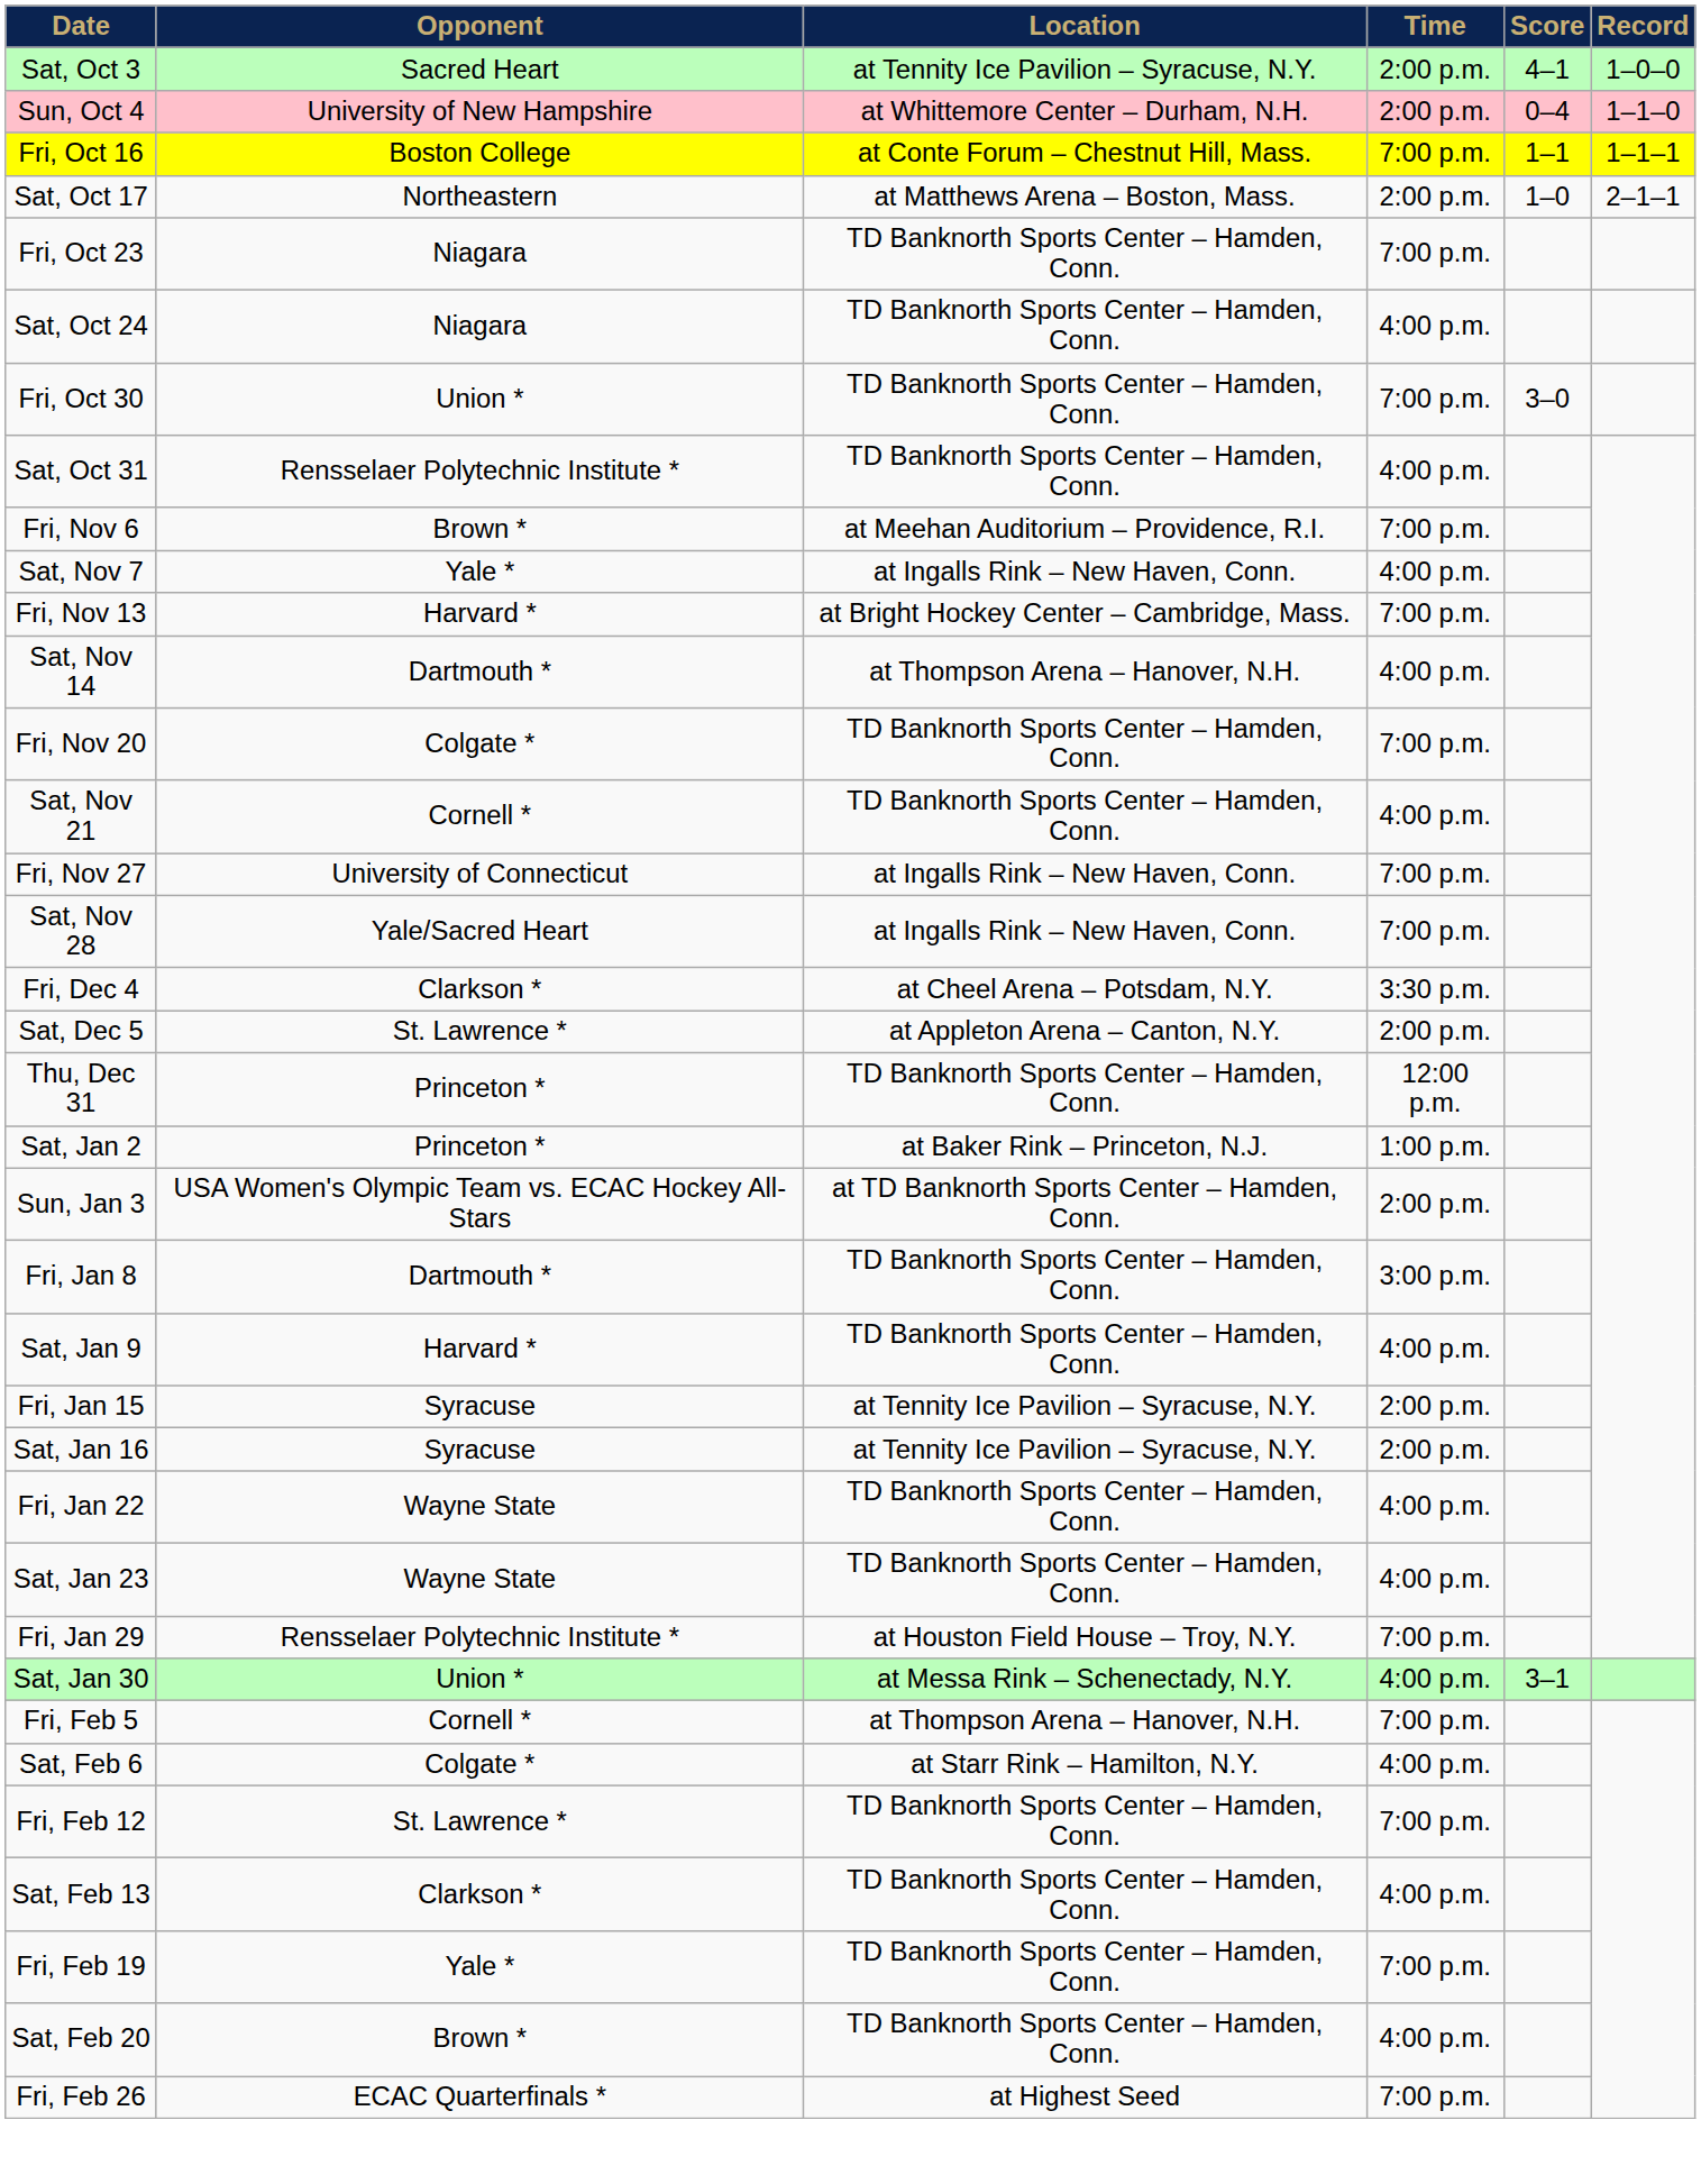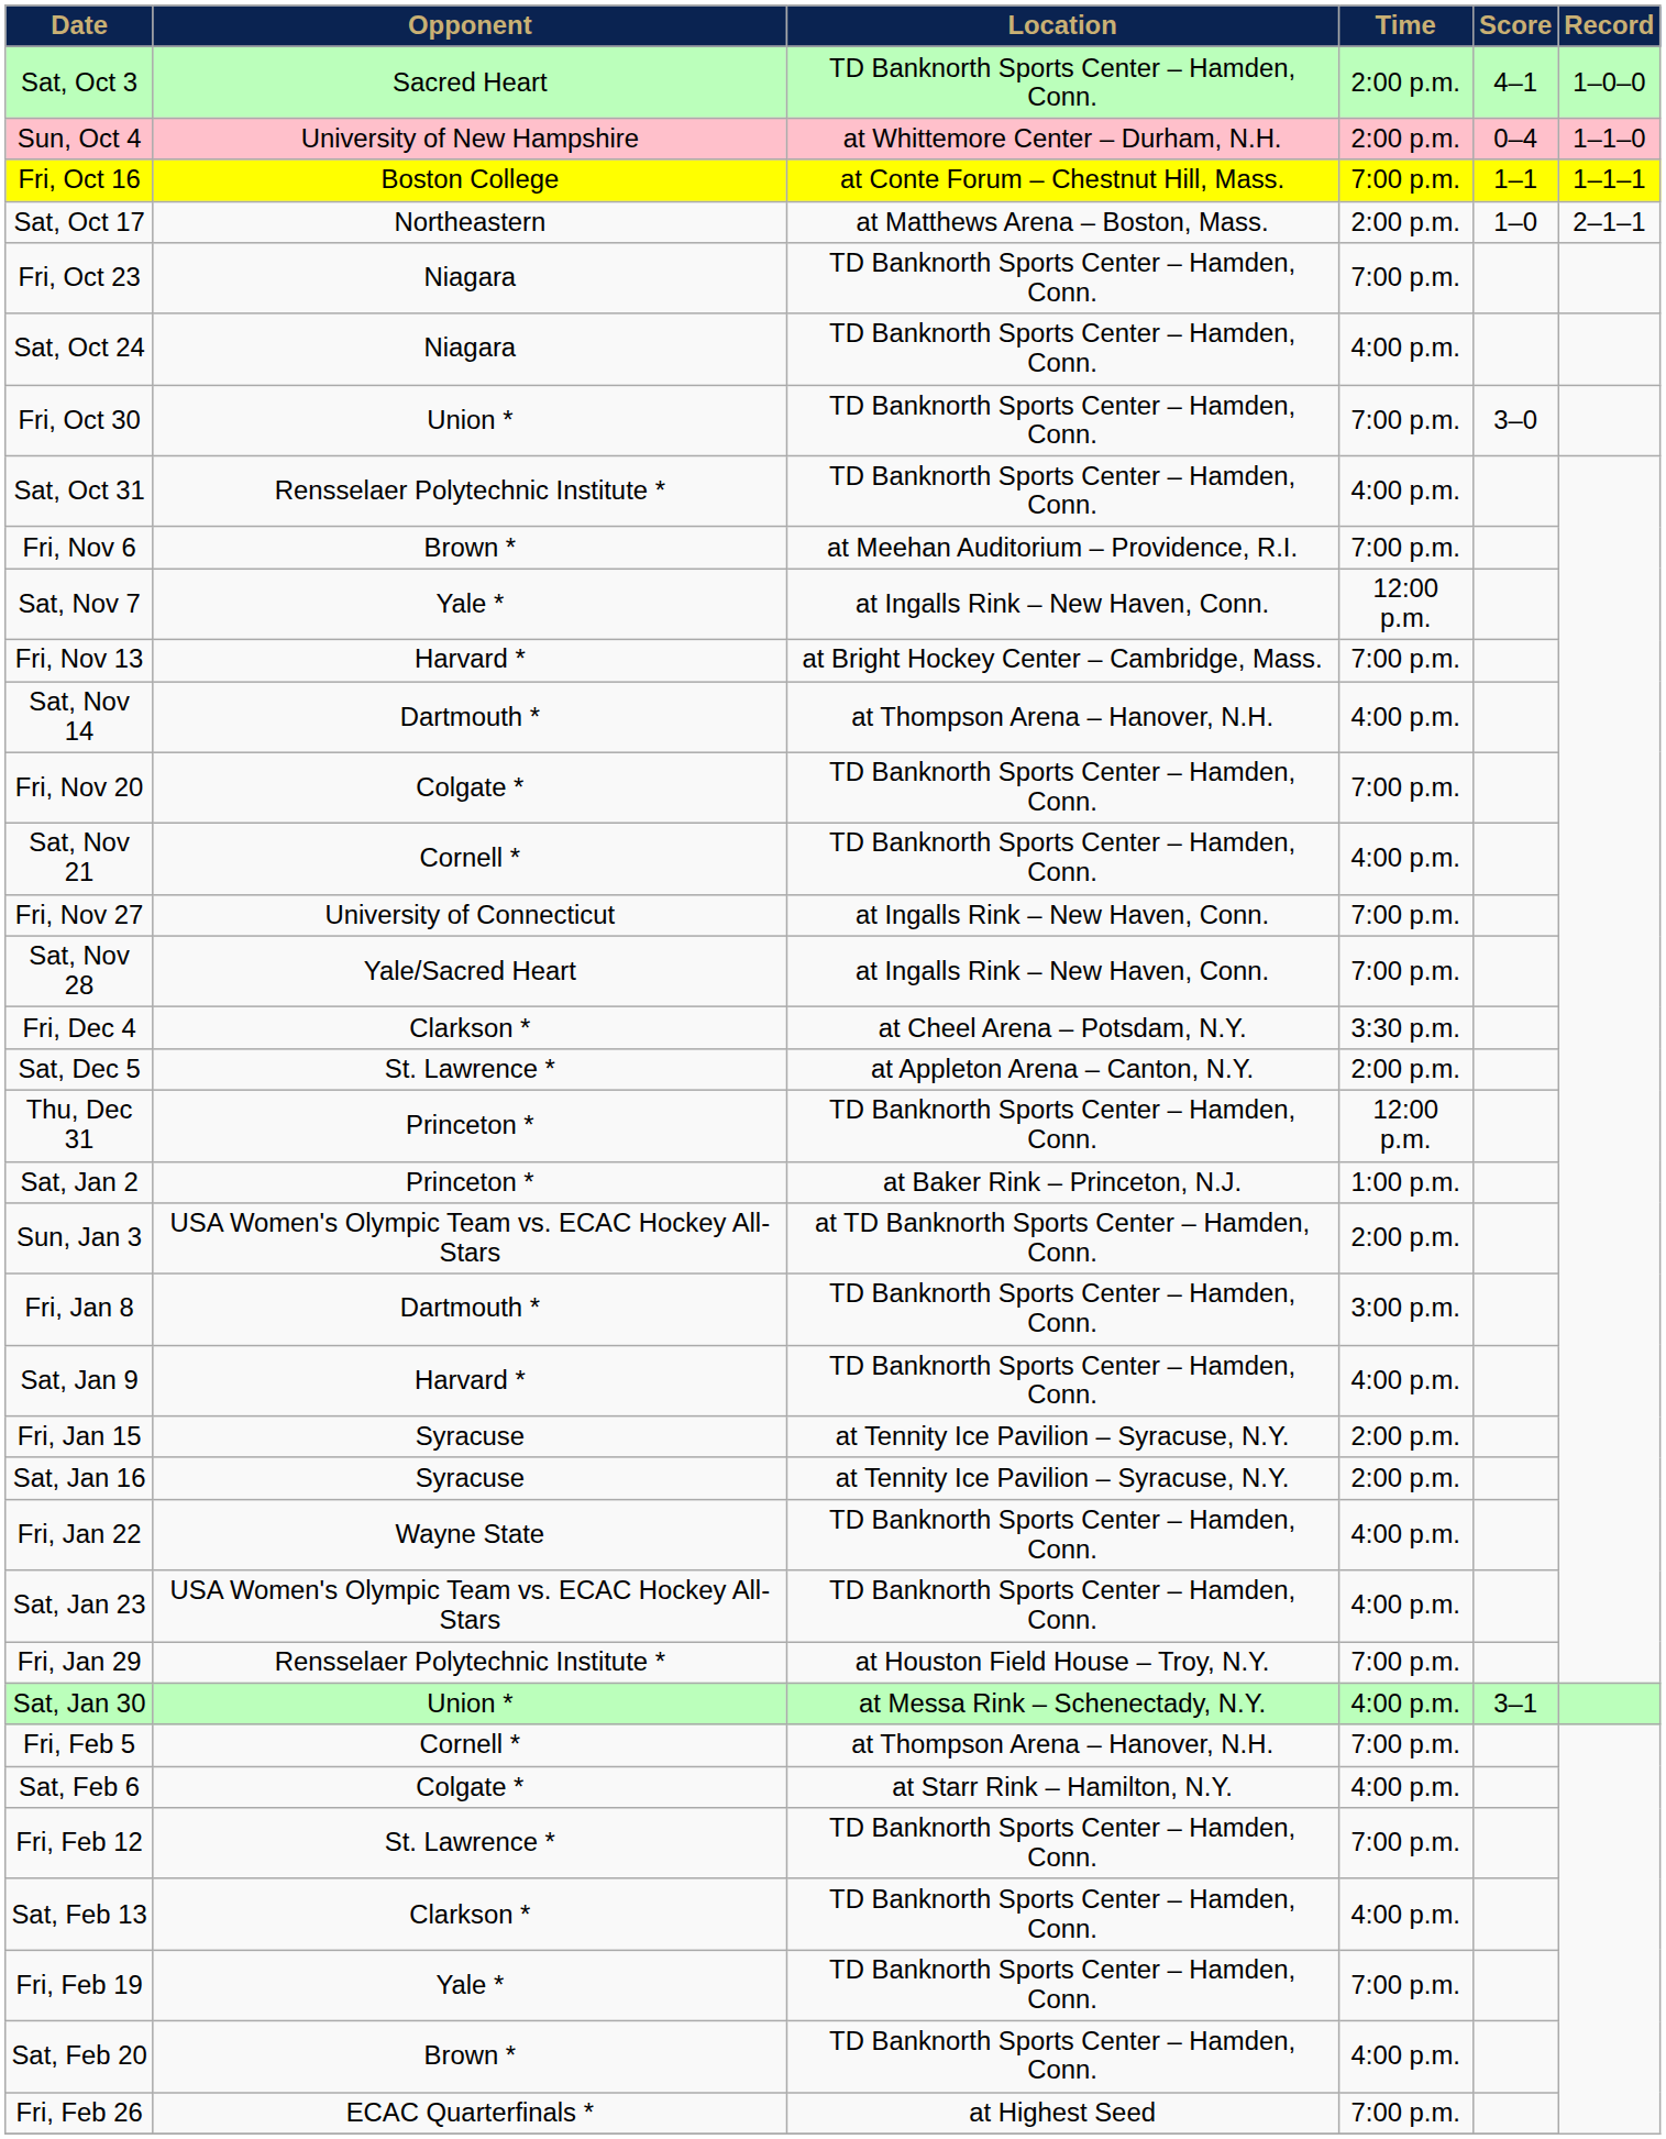 <table class="wikitable" width="80%">
 <tr align="center"  style="background:#0a2351;color:#c9b074;">
 <td><strong>Date</strong></td>
 <td><strong>Opponent</strong></td>
 <td><strong>Location</strong></td>
 <td><strong>Time</strong></td>
 <td><strong>Score</strong></td>
 <td><strong>Record</strong></td>
 </tr>
 <tr align="center" bgcolor="bbffbb">
 <td>Sat, Oct 3</td>
 <td>Sacred Heart</td>
-<td>at Tennity Ice Pavilion – Syracuse, N.Y.</td>
+<td>TD Banknorth Sports Center – Hamden, Conn.</td>
 <td>2:00  p.m.</td>
 <td>4–1</td>
 <td>1–0–0</td>
 </tr>
 <tr align="center" bgcolor="pink">
 <td>Sun, Oct 4</td>
 <td>University of New Hampshire</td>
 <td>at Whittemore Center – Durham, N.H.</td>
 <td>2:00 p.m.</td>
 <td>0–4</td>
 <td>1–1–0</td>
 </tr>
 <tr align="center" bgcolor="yellow">
 <td>Fri, Oct 16</td>
 <td>Boston College</td>
 <td>at Conte Forum – Chestnut Hill, Mass.</td>
 <td>7:00 p.m.</td>
 <td>1–1</td>
 <td>1–1–1</td>
 </tr>
 <tr align="center" bgcolor="">
 <td>Sat, Oct 17</td>
 <td>Northeastern</td>
 <td>at Matthews Arena – Boston, Mass.</td>
 <td>2:00 p.m.</td>
 <td>1–0</td>
 <td>2–1–1</td>
 </tr>
 <tr align="center" bgcolor="">
 <td>Fri, Oct 23</td>
 <td>Niagara</td>
 <td>TD Banknorth Sports Center – Hamden, Conn.</td>
 <td>7:00 p.m.</td>
 <td></td>
 <td></td>
 </tr>
 <tr align="center" bgcolor="">
 <td>Sat, Oct 24</td>
 <td>Niagara</td>
 <td>TD Banknorth Sports Center – Hamden, Conn.</td>
 <td>4:00 p.m.</td>
 <td></td>
 </tr>
 <tr align="center" bgcolor="">
 <td>Fri, Oct 30</td>
 <td>Union *</td>
 <td>TD Banknorth Sports Center – Hamden, Conn.</td>
 <td>7:00 p.m.</td>
 <td>3–0</td>
 <td></td>
 </tr>
 <tr align="center" bgcolor="">
 <td>Sat, Oct 31</td>
 <td>Rensselaer Polytechnic Institute *</td>
 <td>TD Banknorth Sports Center – Hamden, Conn.</td>
 <td>4:00 p.m.</td>
 <td></td>
 </tr>
 <tr align="center" bgcolor="">
 <td>Fri, Nov 6</td>
 <td>Brown *</td>
 <td>at Meehan Auditorium – Providence, R.I.</td>
 <td>7:00 p.m.</td>
 <td></td>
 </tr>
 <tr align="center" bgcolor="">
 <td>Sat, Nov 7</td>
 <td>Yale *</td>
 <td>at Ingalls Rink – New Haven, Conn.</td>
-<td>4:00 p.m.</td>
+<td>12:00 p.m.</td>
 <td></td>
 </tr>
 <tr align="center" bgcolor="">
 <td>Fri, Nov 13</td>
 <td>Harvard *</td>
 <td>at Bright Hockey Center – Cambridge, Mass.</td>
 <td>7:00 p.m.</td>
 <td></td>
 </tr>
 <tr align="center" bgcolor="">
 <td>Sat, Nov 14</td>
 <td>Dartmouth *</td>
 <td>at Thompson Arena – Hanover, N.H.</td>
 <td>4:00 p.m.</td>
 <td></td>
 </tr>
 <tr align="center" bgcolor="">
 <td>Fri, Nov 20</td>
 <td>Colgate *</td>
 <td>TD Banknorth Sports Center – Hamden, Conn.</td>
 <td>7:00 p.m.</td>
 <td></td>
 </tr>
 <tr align="center" bgcolor="">
 <td>Sat, Nov 21</td>
 <td>Cornell *</td>
 <td>TD Banknorth Sports Center – Hamden, Conn.</td>
 <td>4:00 p.m.</td>
 <td></td>
 </tr>
 <tr align="center" bgcolor="">
 <td>Fri, Nov 27</td>
 <td>University of Connecticut</td>
 <td>at Ingalls Rink – New Haven, Conn.</td>
 <td>7:00 p.m.</td>
 <td></td>
 </tr>
 <tr align="center" bgcolor="">
 <td>Sat, Nov 28</td>
 <td>Yale/Sacred Heart</td>
 <td>at Ingalls Rink – New Haven, Conn.</td>
 <td>7:00 p.m.</td>
 <td></td>
 </tr>
 <tr align="center" bgcolor="">
 <td>Fri, Dec 4</td>
 <td>Clarkson *</td>
 <td>at Cheel Arena – Potsdam, N.Y.</td>
 <td>3:30 p.m.</td>
 <td></td>
 </tr>
 <tr align="center" bgcolor="">
 <td>Sat, Dec 5</td>
 <td>St. Lawrence *</td>
 <td>at Appleton Arena – Canton, N.Y.</td>
 <td>2:00 p.m.</td>
 <td></td>
 </tr>
 <tr align="center" bgcolor="">
 <td>Thu, Dec 31</td>
 <td>Princeton *</td>
 <td>TD Banknorth Sports Center – Hamden, Conn.</td>
 <td>12:00 p.m.</td>
 <td></td>
 </tr>
 <tr align="center" bgcolor="">
 <td>Sat, Jan 2</td>
 <td>Princeton *</td>
 <td>at Baker Rink – Princeton, N.J.</td>
 <td>1:00 p.m.</td>
 <td></td>
 </tr>
 <tr align="center" bgcolor="">
 <td>Sun, Jan 3</td>
 <td>USA Women's Olympic Team vs. ECAC Hockey All-Stars</td>
 <td>at TD Banknorth Sports Center – Hamden, Conn.</td>
 <td>2:00 p.m.</td>
 <td></td>
 </tr>
 <tr align="center" bgcolor="">
 <td>Fri, Jan 8</td>
 <td>Dartmouth *</td>
 <td>TD Banknorth Sports Center – Hamden, Conn.</td>
 <td>3:00 p.m.</td>
 <td></td>
 </tr>
 <tr align="center" bgcolor="">
 <td>Sat, Jan 9</td>
 <td>Harvard *</td>
 <td>TD Banknorth Sports Center – Hamden, Conn.</td>
 <td>4:00 p.m.</td>
 <td></td>
 </tr>
 <tr align="center" bgcolor="">
 <td>Fri, Jan 15</td>
 <td>Syracuse</td>
 <td>at Tennity Ice Pavilion – Syracuse, N.Y.</td>
 <td>2:00  p.m.</td>
 <td></td>
 </tr>
 <tr align="center" bgcolor="">
 <td>Sat, Jan 16</td>
 <td>Syracuse</td>
 <td>at Tennity Ice Pavilion – Syracuse, N.Y.</td>
 <td>2:00 p.m.</td>
 <td></td>
 </tr>
 <tr align="center" bgcolor="">
 <td>Fri, Jan 22</td>
 <td>Wayne State</td>
 <td>TD Banknorth Sports Center – Hamden, Conn.</td>
 <td>4:00 p.m.</td>
 <td></td>
 </tr>
 <tr align="center" bgcolor="">
 <td>Sat, Jan 23</td>
-<td>Wayne State</td>
+<td>USA Women's Olympic Team vs. ECAC Hockey All-Stars</td>
 <td>TD Banknorth Sports Center – Hamden, Conn.</td>
 <td>4:00 p.m.</td>
 <td></td>
 </tr>
 <tr align="center" bgcolor="">
 <td>Fri, Jan 29</td>
 <td>Rensselaer Polytechnic Institute *</td>
 <td>at Houston Field House – Troy, N.Y.</td>
 <td>7:00 p.m.</td>
 <td></td>
 </tr>
 <tr align="center" bgcolor="bbffbb">
 <td>Sat, Jan 30</td>
 <td>Union *</td>
 <td>at Messa Rink – Schenectady, N.Y.</td>
 <td>4:00 p.m.</td>
 <td>3–1</td>
 <td></td>
 </tr>
 <tr align="center" bgcolor="">
 <td>Fri, Feb 5</td>
 <td>Cornell *</td>
 <td>at Thompson Arena – Hanover, N.H.</td>
 <td>7:00 p.m.</td>
 <td></td>
 </tr>
 <tr align="center" bgcolor="">
 <td>Sat, Feb 6</td>
 <td>Colgate *</td>
 <td>at Starr Rink – Hamilton, N.Y.</td>
 <td>4:00 p.m.</td>
 <td></td>
 </tr>
 <tr align="center" bgcolor="">
 <td>Fri, Feb 12</td>
 <td>St. Lawrence *</td>
 <td>TD Banknorth Sports Center – Hamden, Conn.</td>
 <td>7:00 p.m.</td>
 <td></td>
 </tr>
 <tr align="center" bgcolor="">
 <td>Sat, Feb 13</td>
 <td>Clarkson *</td>
 <td>TD Banknorth Sports Center – Hamden, Conn.</td>
 <td>4:00 p.m.</td>
 <td></td>
 </tr>
 <tr align="center" bgcolor="">
 <td>Fri, Feb 19</td>
 <td>Yale *</td>
 <td>TD Banknorth Sports Center – Hamden, Conn.</td>
 <td>7:00 p.m.</td>
 <td></td>
 </tr>
 <tr align="center" bgcolor="">
 <td>Sat, Feb 20</td>
 <td>Brown *</td>
 <td>TD Banknorth Sports Center – Hamden, Conn.</td>
 <td>4:00 p.m.</td>
 <td></td>
 </tr>
 <tr align="center" bgcolor="">
 <td>Fri, Feb 26</td>
 <td>ECAC Quarterfinals *</td>
 <td>at Highest Seed</td>
 <td>7:00 p.m.</td>
 <td></td>
 </tr>
 <tr align="center" bgcolor="">
 </tr>
 </table>
